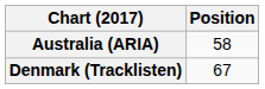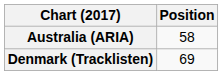 <table class="wikitable plainrowheaders" style="text-align:center">
 <tr>
 <th scope="col">Chart (2017)</th>
 <th scope="col">Position</th>
 </tr>
 <tr>
 <th scope="row">Australia (ARIA)</th>
 <td>58</td>
 </tr>
 <tr>
 <th scope="row">Denmark (Tracklisten)</th>
-<td>67</td>
+<td>69</td>
 </tr>
 </table>
